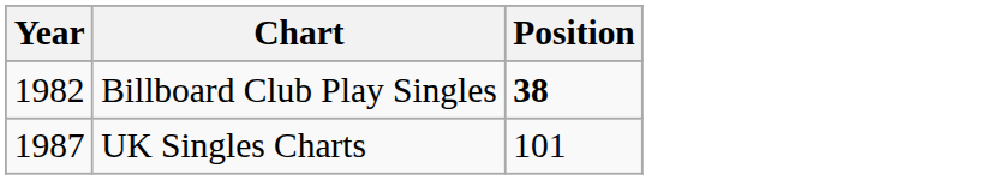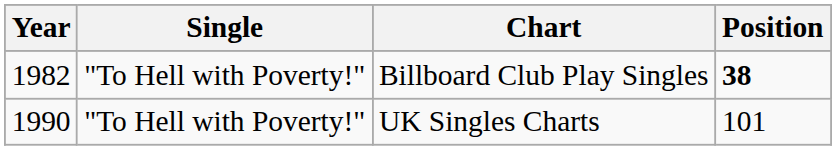 <table class="wikitable">
 <tr>
 <th align="left">Year</th>
+<th align="left">Single</th>
 <th align="left">Chart</th>
 <th align="left">Position</th>
 </tr>
 <tr>
 <td align="left">1982</td>
+<td align="left">"To Hell with Poverty!"</td>
 <td align="left">Billboard Club Play Singles</td>
 <td align="left"><strong>38</strong></td>
 </tr>
 <tr>
-<td align="left">1987</td>
+<td align="left">1990</td>
+<td align="left">"To Hell with Poverty!"</td>
 <td align="left">UK Singles Charts</td>
 <td align="left">101</td>
 </tr>
 </table>
